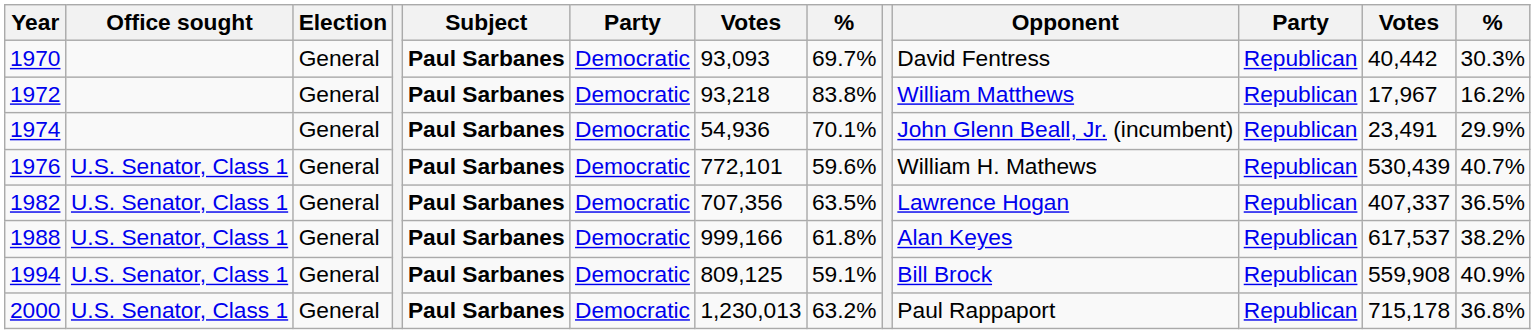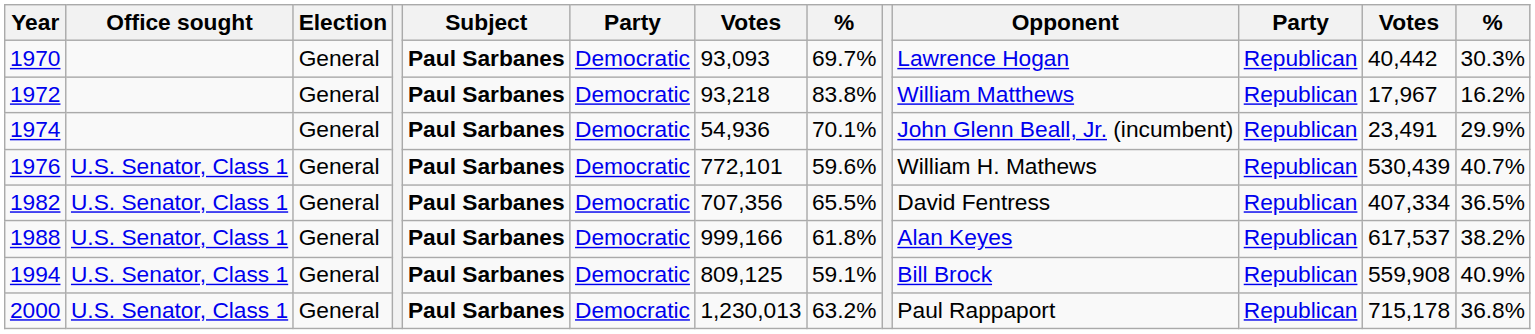 <table class=wikitable>
 <tr valign=bottom>
 <th>Year</th>
 <th>Office sought</th>
 <th>Election</th>
 <th rowspan=99></th>
 <th>Subject</th>
 <th>Party</th>
 <th>Votes</th>
 <th>%</th>
 <th rowspan=99></th>
 <th>Opponent</th>
 <th>Party</th>
 <th>Votes</th>
 <th>%</th>
 </tr>
 <tr>
 <td><a href='#'>1970</a></td>
 <td></td>
 <td>General</td>
 <td><strong>Paul Sarbanes</strong></td>
 <td><a href='#'>Democratic</a></td>
 <td>93,093</td>
 <td>69.7%</td>
-<td>David Fentress</td>
+<td><a href='#'>Lawrence Hogan</a></td>
 <td><a href='#'>Republican</a></td>
 <td>40,442</td>
 <td>30.3%</td>
 </tr>
 <tr>
 <td><a href='#'>1972</a></td>
 <td></td>
 <td>General</td>
 <td><strong>Paul Sarbanes</strong></td>
 <td><a href='#'>Democratic</a></td>
 <td>93,218</td>
 <td>83.8%</td>
 <td><a href='#'>William Matthews</a></td>
 <td><a href='#'>Republican</a></td>
 <td>17,967</td>
 <td>16.2%</td>
 </tr>
 <tr>
 <td><a href='#'>1974</a></td>
 <td></td>
 <td>General</td>
 <td><strong>Paul Sarbanes</strong></td>
 <td><a href='#'>Democratic</a></td>
 <td>54,936</td>
 <td>70.1%</td>
 <td><a href='#'>John Glenn Beall, Jr.</a> (incumbent)</td>
 <td><a href='#'>Republican</a></td>
 <td>23,491</td>
 <td>29.9%</td>
 </tr>
 <tr>
 <td><a href='#'>1976</a></td>
 <td><a href='#'>U.S. Senator, Class 1</a></td>
 <td>General</td>
 <td><strong>Paul Sarbanes</strong></td>
 <td><a href='#'>Democratic</a></td>
 <td>772,101</td>
 <td>59.6%</td>
 <td>William H. Mathews</td>
 <td><a href='#'>Republican</a></td>
 <td>530,439</td>
 <td>40.7%</td>
 </tr>
 <tr>
 <td><a href='#'>1982</a></td>
 <td><a href='#'>U.S. Senator, Class 1</a></td>
 <td>General</td>
 <td><strong>Paul Sarbanes</strong></td>
 <td><a href='#'>Democratic</a></td>
 <td>707,356</td>
-<td>63.5%</td>
-<td><a href='#'>Lawrence Hogan</a></td>
+<td>65.5%</td>
+<td>David Fentress</td>
 <td><a href='#'>Republican</a></td>
-<td>407,337</td>
+<td>407,334</td>
 <td>36.5%</td>
 </tr>
 <tr>
 <td><a href='#'>1988</a></td>
 <td><a href='#'>U.S. Senator, Class 1</a></td>
 <td>General</td>
 <td><strong>Paul Sarbanes</strong></td>
 <td><a href='#'>Democratic</a></td>
 <td>999,166</td>
 <td>61.8%</td>
 <td><a href='#'>Alan Keyes</a></td>
 <td><a href='#'>Republican</a></td>
 <td>617,537</td>
 <td>38.2%</td>
 </tr>
 <tr>
 <td><a href='#'>1994</a></td>
 <td><a href='#'>U.S. Senator, Class 1</a></td>
 <td>General</td>
 <td><strong>Paul Sarbanes</strong></td>
 <td><a href='#'>Democratic</a></td>
 <td>809,125</td>
 <td>59.1%</td>
 <td><a href='#'>Bill Brock</a></td>
 <td><a href='#'>Republican</a></td>
 <td>559,908</td>
 <td>40.9%</td>
 </tr>
 <tr>
 <td><a href='#'>2000</a></td>
 <td><a href='#'>U.S. Senator, Class 1</a></td>
 <td>General</td>
 <td><strong>Paul Sarbanes</strong></td>
 <td><a href='#'>Democratic</a></td>
 <td>1,230,013</td>
 <td>63.2%</td>
 <td>Paul Rappaport</td>
 <td><a href='#'>Republican</a></td>
 <td>715,178</td>
 <td>36.8%</td>
 </tr>
 </table>
